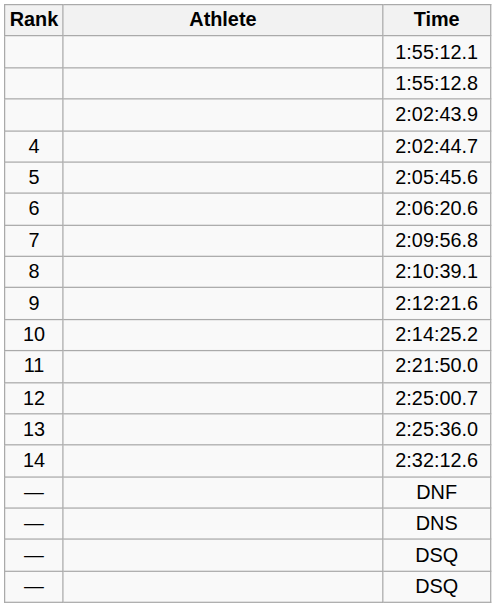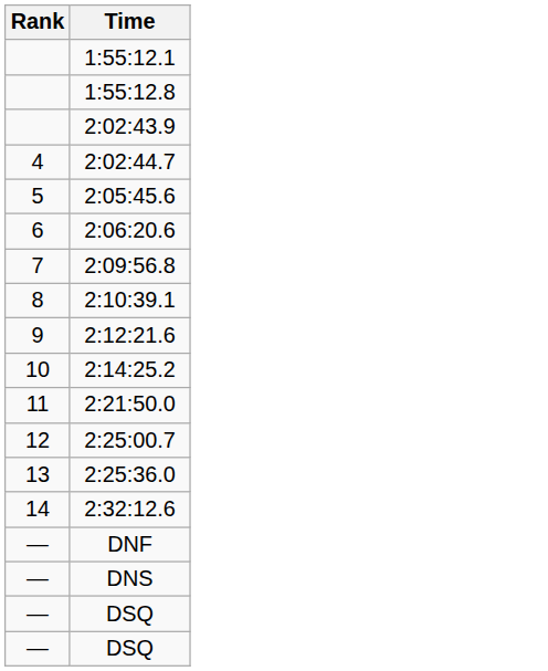 <table class=wikitable style="text-align:center">
 <tr>
 <th width=40>Rank</th>
-<th width=250>Athlete</th>
 <th width=80>Time</th>
 </tr>
 <tr>
 <td></td>
-<td align=left></td>
 <td>1:55:12.1</td>
 </tr>
 <tr>
 <td></td>
-<td align=left></td>
 <td>1:55:12.8</td>
 </tr>
 <tr>
 <td></td>
-<td align=left></td>
 <td>2:02:43.9</td>
 </tr>
 <tr>
 <td>4</td>
-<td align=left></td>
 <td>2:02:44.7</td>
 </tr>
 <tr>
 <td>5</td>
-<td align=left></td>
 <td>2:05:45.6</td>
 </tr>
 <tr>
 <td>6</td>
-<td align=left></td>
 <td>2:06:20.6</td>
 </tr>
 <tr>
 <td>7</td>
-<td align=left></td>
 <td>2:09:56.8</td>
 </tr>
 <tr>
 <td>8</td>
-<td align=left></td>
 <td>2:10:39.1</td>
 </tr>
 <tr>
 <td>9</td>
-<td align=left></td>
 <td>2:12:21.6</td>
 </tr>
 <tr>
 <td>10</td>
-<td align=left></td>
 <td>2:14:25.2</td>
 </tr>
 <tr>
 <td>11</td>
-<td align=left></td>
 <td>2:21:50.0</td>
 </tr>
 <tr>
 <td>12</td>
-<td align=left></td>
 <td>2:25:00.7</td>
 </tr>
 <tr>
 <td>13</td>
-<td align=left></td>
 <td>2:25:36.0</td>
 </tr>
 <tr>
 <td>14</td>
-<td align=left></td>
 <td>2:32:12.6</td>
 </tr>
 <tr>
 <td>—</td>
-<td align=left></td>
 <td>DNF</td>
 </tr>
 <tr>
 <td>—</td>
-<td align=left></td>
 <td>DNS</td>
 </tr>
 <tr>
 <td>—</td>
-<td align=left></td>
 <td>DSQ</td>
 </tr>
 <tr>
 <td>—</td>
-<td align=left></td>
 <td>DSQ</td>
 </tr>
 </table>
